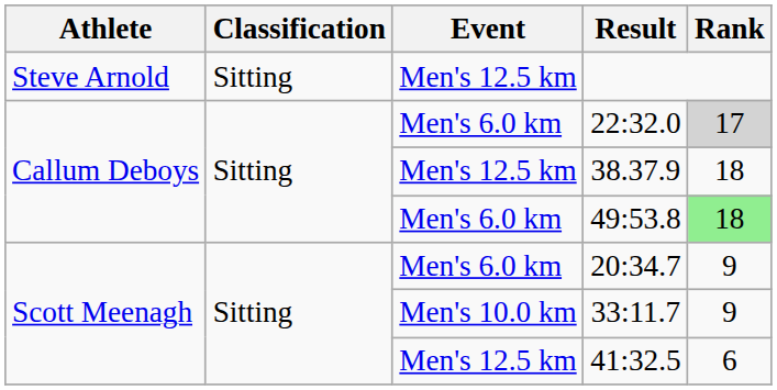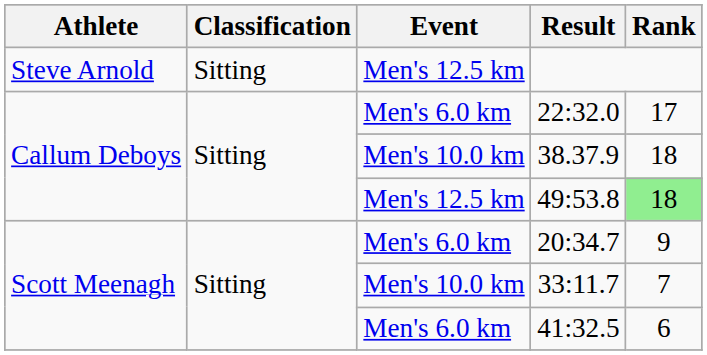 <table class="wikitable" style="font-size:100%">
 <tr>
 <th>Athlete</th>
 <th>Classification</th>
 <th>Event</th>
 <th>Result</th>
 <th>Rank</th>
 </tr>
 <tr align="center">
 <td align="left"><a href='#'>Steve Arnold</a></td>
 <td align="left">Sitting</td>
 <td align="left"><a href='#'>Men's 12.5 km</a></td>
 <td colspan="2"></td>
 </tr>
 <tr align="center">
 <td align="left" rowspan=3><a href='#'>Callum Deboys</a></td>
 <td align="left" rowspan=3>Sitting</td>
 <td align="left"><a href='#'>Men's 6.0 km</a></td>
 <td>22:32.0</td>
-<td style="background: lightgrey;">17</td>
+<td>17</td>
 </tr>
 <tr align="center">
-<td align="left"><a href='#'>Men's 12.5 km</a></td>
+<td align="left"><a href='#'>Men's 10.0 km</a></td>
 <td>38.37.9</td>
 <td>18</td>
 </tr>
 <tr align="center">
-<td align="left"><a href='#'>Men's 6.0 km</a></td>
+<td align="left"><a href='#'>Men's 12.5 km</a></td>
 <td>49:53.8</td>
 <td style="background: lightgreen;">18</td>
 </tr>
 <tr align="center">
 <td align="left" rowspan=3><a href='#'>Scott Meenagh</a></td>
 <td align="left" rowspan=3>Sitting</td>
 <td align="left"><a href='#'>Men's 6.0 km</a></td>
 <td>20:34.7</td>
 <td>9</td>
 </tr>
 <tr align="center">
 <td align="left"><a href='#'>Men's 10.0 km</a></td>
 <td>33:11.7</td>
-<td>9</td>
+<td>7</td>
 </tr>
 <tr align="center">
-<td align="left"><a href='#'>Men's 12.5 km</a></td>
+<td align="left"><a href='#'>Men's 6.0 km</a></td>
 <td>41:32.5</td>
 <td>6</td>
 </tr>
 </table>
